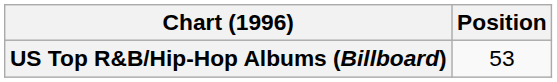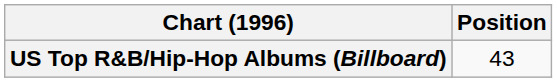 <table class="wikitable plainrowheaders" style="text-align:center">
 <tr>
 <th scope="col">Chart (1996)</th>
 <th scope="col">Position</th>
 </tr>
 <tr>
 <th scope="row">US Top R&B/Hip-Hop Albums (<em>Billboard</em>)</th>
-<td>53</td>
+<td>43</td>
 </tr>
 </table>
